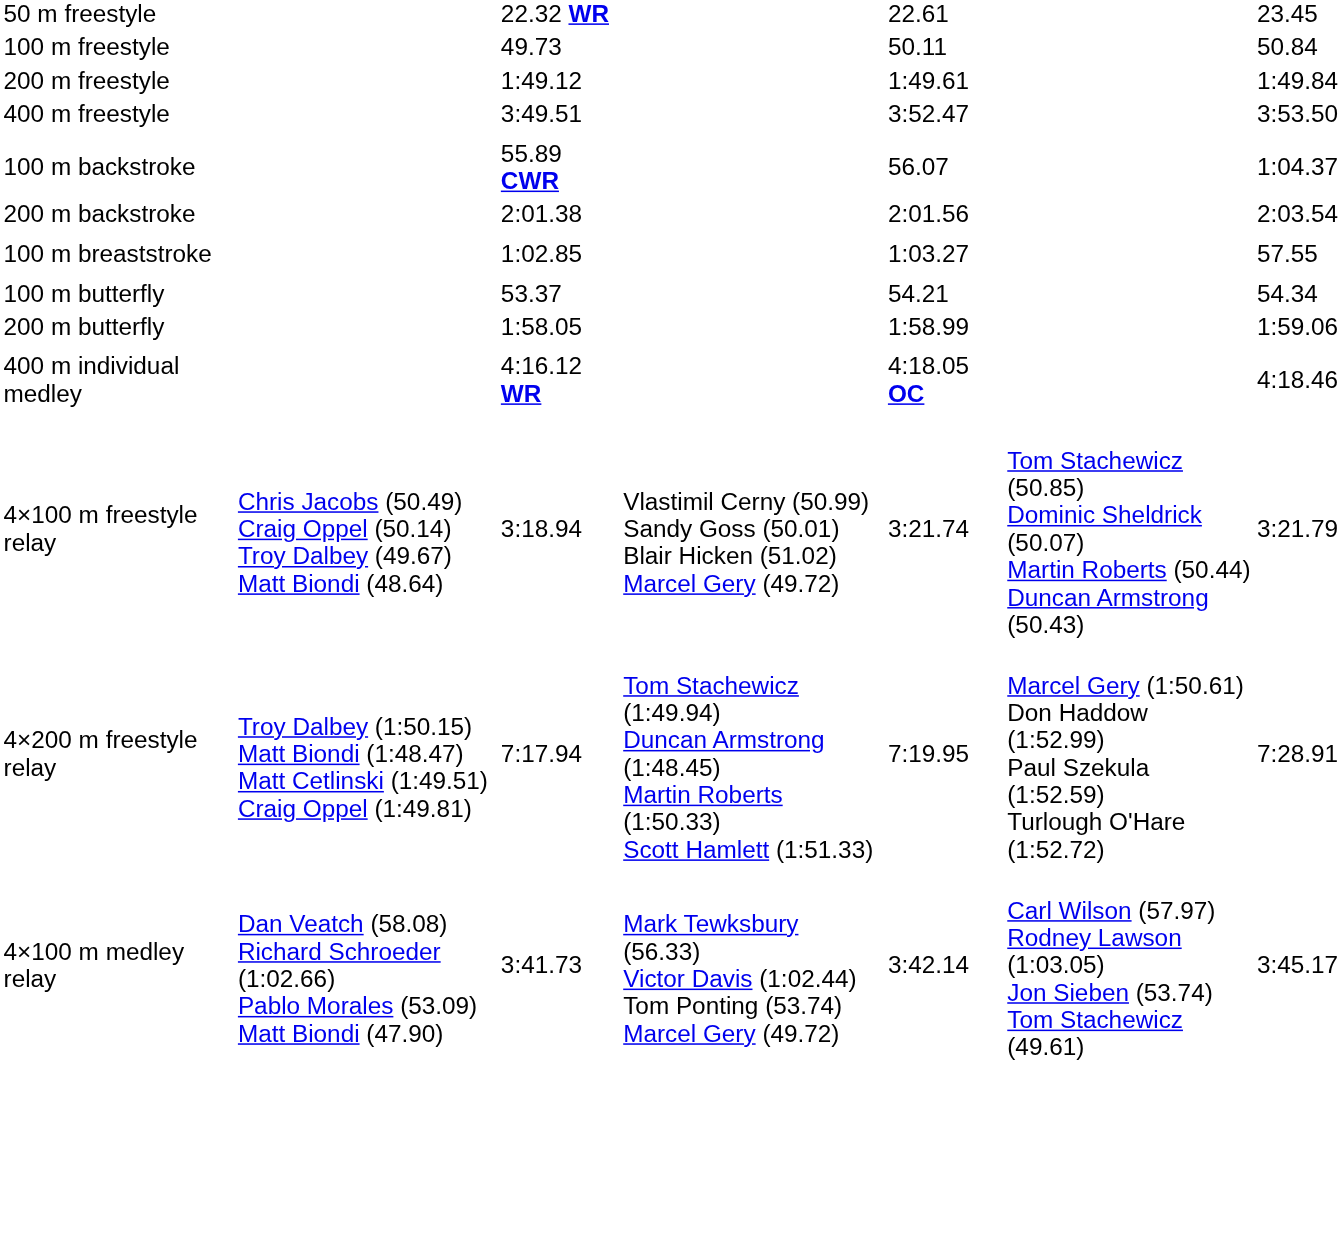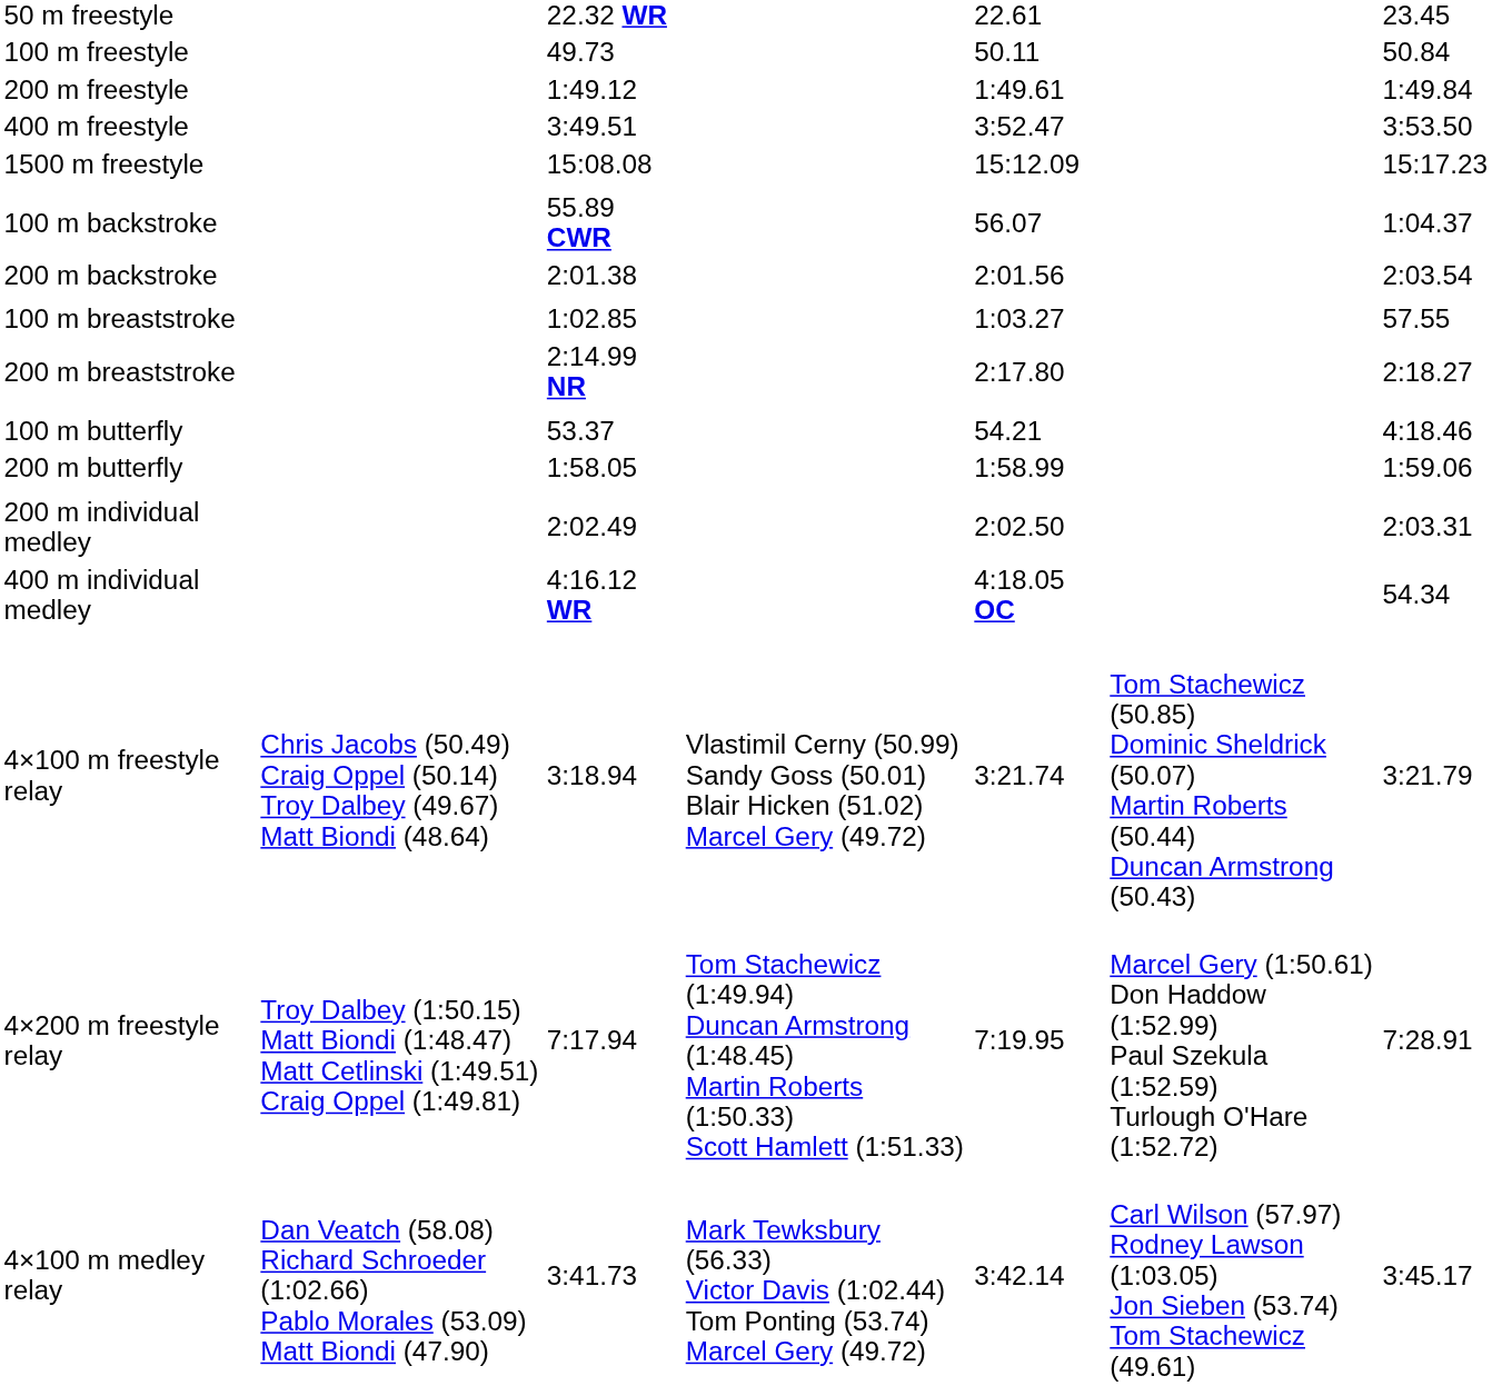 <table>
 <tr>
 <td>50 m freestyle</td>
 <td></td>
 <td>22.32 <strong><a href='#'>WR</a></strong></td>
 <td></td>
 <td>22.61</td>
 <td></td>
 <td>23.45</td>
 </tr>
 <tr>
 <td>100 m freestyle</td>
 <td></td>
 <td>49.73</td>
 <td></td>
 <td>50.11</td>
 <td></td>
 <td>50.84</td>
 </tr>
 <tr>
 <td>200 m freestyle</td>
 <td></td>
 <td>1:49.12</td>
 <td></td>
 <td>1:49.61</td>
 <td></td>
 <td>1:49.84</td>
 </tr>
 <tr>
 <td>400 m freestyle</td>
 <td></td>
 <td>3:49.51</td>
 <td></td>
 <td>3:52.47</td>
 <td></td>
 <td>3:53.50</td>
+</tr>
+<tr>
+<td>1500 m freestyle</td>
+<td></td>
+<td>15:08.08</td>
+<td></td>
+<td>15:12.09</td>
+<td></td>
+<td>15:17.23</td>
 </tr>
 <tr>
 <td></td>
 <td></td>
 <td></td>
 <td></td>
 <td></td>
 <td></td>
 <td></td>
 </tr>
 <tr>
 <td>100 m backstroke</td>
 <td></td>
 <td>55.89 <strong><a href='#'>CWR</a></strong></td>
 <td></td>
 <td>56.07</td>
 <td></td>
 <td>1:04.37</td>
 </tr>
 <tr>
 <td>200 m backstroke</td>
 <td></td>
 <td>2:01.38</td>
 <td></td>
 <td>2:01.56</td>
 <td></td>
 <td>2:03.54</td>
 </tr>
 <tr>
 <td></td>
 <td></td>
 <td></td>
 <td></td>
 <td></td>
 <td></td>
 <td></td>
 </tr>
 <tr>
 <td>100 m breaststroke</td>
 <td></td>
 <td>1:02.85</td>
 <td></td>
 <td>1:03.27</td>
 <td></td>
 <td>57.55</td>
 </tr>
 <tr>
+<td>200 m breaststroke</td>
+<td></td>
+<td>2:14.99 <strong><a href='#'>NR</a></strong></td>
+<td></td>
+<td>2:17.80</td>
+<td></td>
+<td>2:18.27</td>
+</tr>
+<tr>
 <td></td>
 <td></td>
 <td></td>
 <td></td>
 <td></td>
 <td></td>
 <td></td>
 </tr>
 <tr>
 <td>100 m butterfly</td>
 <td></td>
 <td>53.37</td>
 <td></td>
 <td>54.21</td>
 <td></td>
-<td>54.34</td>
+<td>4:18.46</td>
 </tr>
 <tr>
 <td>200 m butterfly</td>
 <td></td>
 <td>1:58.05</td>
 <td></td>
 <td>1:58.99</td>
 <td></td>
 <td>1:59.06</td>
 </tr>
 <tr>
 <td></td>
 <td></td>
 <td></td>
 <td></td>
 <td></td>
 <td></td>
 <td></td>
 </tr>
 <tr>
+<td>200 m individual medley</td>
+<td></td>
+<td>2:02.49</td>
+<td></td>
+<td>2:02.50</td>
+<td></td>
+<td>2:03.31</td>
+</tr>
+<tr>
 <td>400 m individual medley</td>
 <td></td>
 <td>4:16.12 <strong><a href='#'>WR</a></strong></td>
 <td></td>
 <td>4:18.05 <strong><a href='#'>OC</a></strong></td>
 <td></td>
-<td>4:18.46</td>
+<td>54.34</td>
 </tr>
 <tr>
 <td></td>
 <td></td>
 <td></td>
 <td></td>
 <td></td>
 <td></td>
 <td></td>
 </tr>
 <tr>
 <td>4×100 m freestyle relay</td>
 <td><br><a href='#'>Chris Jacobs</a> (50.49)<br><a href='#'>Craig Oppel</a> (50.14)<br><a href='#'>Troy Dalbey</a> (49.67)<br><a href='#'>Matt Biondi</a> (48.64)</td>
 <td>3:18.94</td>
 <td><br> Vlastimil Cerny (50.99) <br> Sandy Goss (50.01) <br> Blair Hicken (51.02)  <br> <a href='#'>Marcel Gery</a> (49.72)</td>
 <td>3:21.74</td>
 <td><br><a href='#'>Tom Stachewicz</a> (50.85) <br> <a href='#'>Dominic Sheldrick</a> (50.07) <br> <a href='#'>Martin Roberts</a> (50.44) <br> <a href='#'>Duncan Armstrong</a> (50.43)</td>
 <td>3:21.79</td>
 </tr>
 <tr>
 <td>4×200 m freestyle relay</td>
 <td><br><a href='#'>Troy Dalbey</a> (1:50.15)<br><a href='#'>Matt Biondi</a> (1:48.47)<br><a href='#'>Matt Cetlinski</a> (1:49.51)<br><a href='#'>Craig Oppel</a> (1:49.81)</td>
 <td>7:17.94</td>
 <td><br><a href='#'>Tom Stachewicz</a> (1:49.94) <br> <a href='#'>Duncan Armstrong</a> (1:48.45) <br> <a href='#'>Martin Roberts</a> (1:50.33)  <br> <a href='#'>Scott Hamlett</a> (1:51.33)</td>
 <td>7:19.95</td>
 <td> <br> <a href='#'>Marcel Gery</a> (1:50.61) <br> Don Haddow (1:52.99) <br> Paul Szekula (1:52.59) <br> Turlough O'Hare (1:52.72)</td>
 <td>7:28.91</td>
 </tr>
 <tr>
 <td>4×100 m medley relay</td>
 <td><br><a href='#'>Dan Veatch</a> (58.08)<br><a href='#'>Richard Schroeder</a> (1:02.66)<br><a href='#'>Pablo Morales</a> (53.09)<br><a href='#'>Matt Biondi</a> (47.90)</td>
 <td>3:41.73</td>
 <td> <br> <a href='#'>Mark Tewksbury</a> (56.33) <br> <a href='#'>Victor Davis</a> (1:02.44) <br> Tom Ponting (53.74)<br>  <a href='#'>Marcel Gery</a> (49.72)</td>
 <td>3:42.14</td>
 <td> <br> <a href='#'>Carl Wilson</a> (57.97) <br> <a href='#'>Rodney Lawson</a> (1:03.05) <br> <a href='#'>Jon Sieben</a> (53.74) <br> <a href='#'>Tom Stachewicz</a> (49.61)</td>
 <td>3:45.17</td>
 </tr>
 </table>
